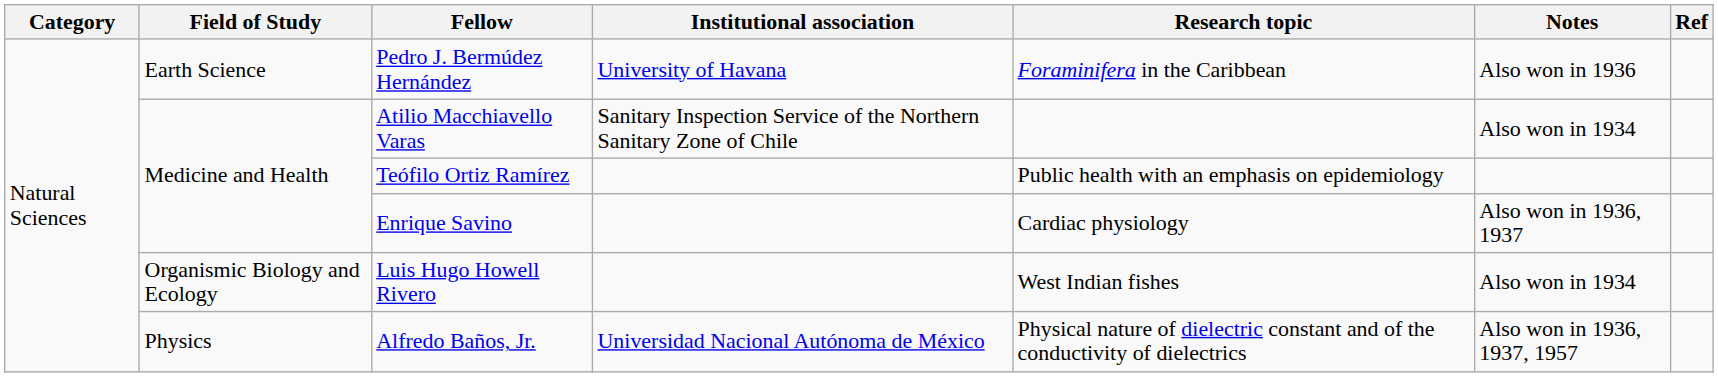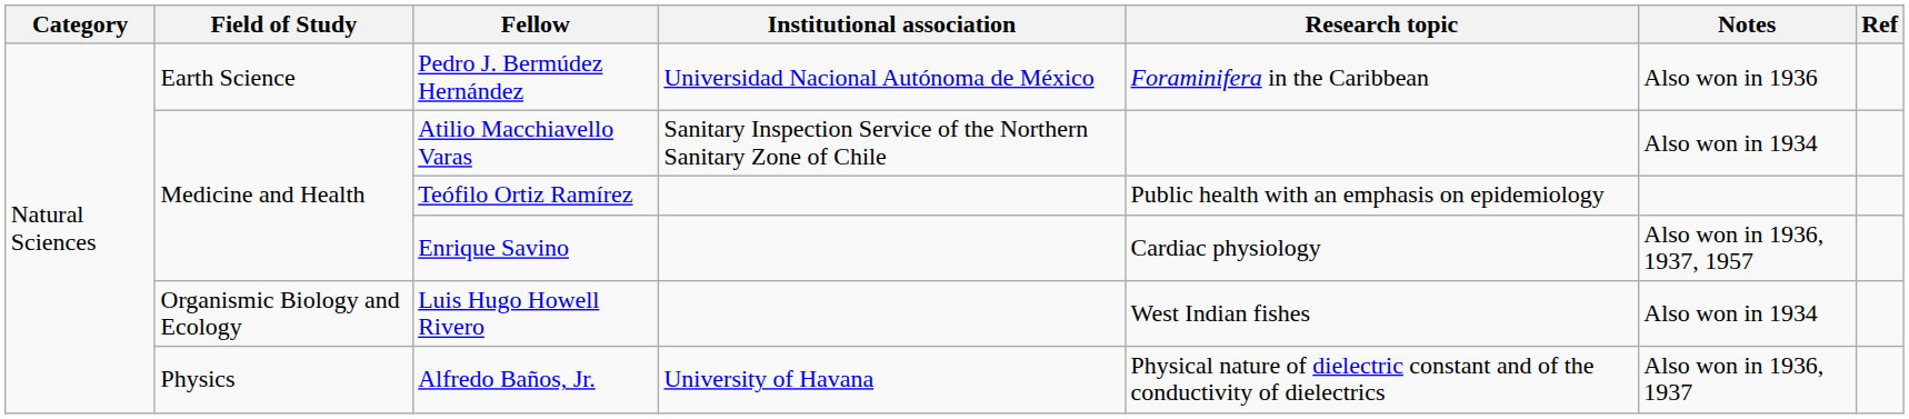 <table class="wikitable sortable">
 <tr>
 <th>Category</th>
 <th>Field of Study</th>
 <th>Fellow</th>
 <th>Institutional association </th>
 <th>Research topic</th>
 <th>Notes</th>
 <th class="unsortable">Ref</th>
 </tr>
 <tr>
 <td rowspan="6">Natural Sciences</td>
 <td>Earth Science</td>
 <td><a href='#'>Pedro J. Bermúdez Hernández</a></td>
-<td><a href='#'>University of Havana</a></td>
+<td><a href='#'>Universidad Nacional Autónoma de México</a></td>
 <td><em><a href='#'>Foraminifera</a></em> in the Caribbean</td>
 <td>Also won in 1936</td>
 <td></td>
 </tr>
 <tr>
 <td rowspan="3">Medicine and Health</td>
 <td><a href='#'>Atilio Macchiavello Varas</a></td>
 <td>Sanitary Inspection Service of the Northern Sanitary Zone of Chile</td>
 <td></td>
 <td>Also won in 1934</td>
 <td></td>
 </tr>
 <tr>
 <td><a href='#'>Teófilo Ortiz Ramírez</a></td>
 <td></td>
 <td>Public health with an emphasis on epidemiology</td>
 <td></td>
 <td></td>
 </tr>
 <tr>
 <td><a href='#'>Enrique Savino</a></td>
 <td></td>
 <td>Cardiac physiology</td>
-<td>Also won in 1936, 1937</td>
+<td>Also won in 1936, 1937, 1957</td>
 <td></td>
 </tr>
 <tr>
 <td>Organismic Biology and Ecology</td>
 <td><a href='#'>Luis Hugo Howell Rivero</a></td>
 <td></td>
 <td>West Indian fishes</td>
 <td>Also won in 1934</td>
 <td></td>
 </tr>
 <tr>
 <td>Physics</td>
 <td><a href='#'>Alfredo Baños, Jr.</a></td>
-<td><a href='#'>Universidad Nacional Autónoma de México</a></td>
+<td><a href='#'>University of Havana</a></td>
 <td>Physical nature of <a href='#'>dielectric</a> constant and of the conductivity of dielectrics</td>
-<td>Also won in 1936, 1937, 1957</td>
+<td>Also won in 1936, 1937</td>
 <td></td>
 </tr>
 </table>
